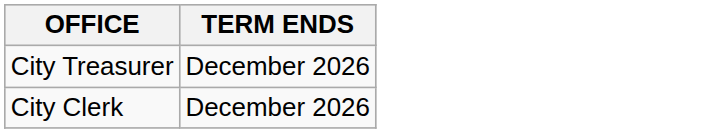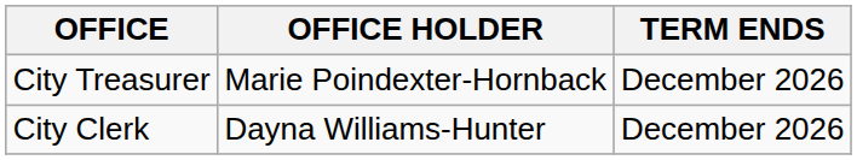 <table class="wikitable">
 <tr>
 <th>OFFICE</th>
+<th>OFFICE HOLDER</th>
 <th>TERM ENDS</th>
 </tr>
 <tr>
 <td>City Treasurer</td>
+<td>Marie Poindexter-Hornback</td>
 <td>December 2026</td>
 </tr>
 <tr>
 <td>City Clerk</td>
+<td>Dayna Williams-Hunter</td>
 <td>December 2026</td>
 </tr>
 </table>
